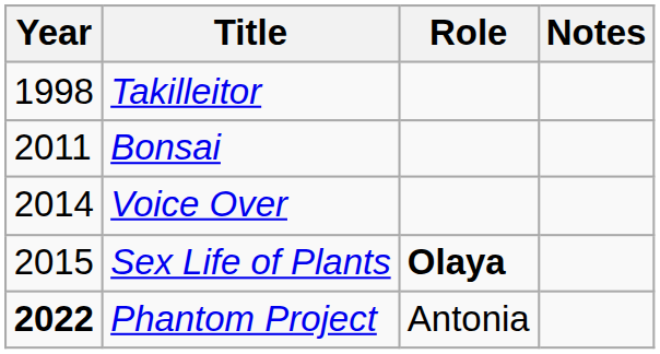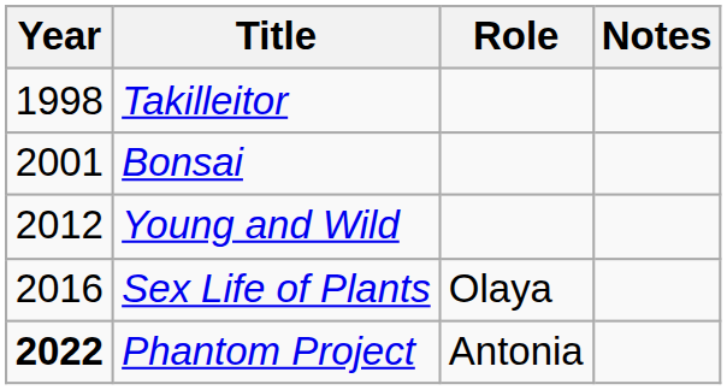 <table class="wikitable sortable">
 <tr>
 <th>Year</th>
 <th>Title</th>
 <th>Role</th>
 <th class="unsortable">Notes</th>
 </tr>
 <tr>
 <td>1998</td>
 <td><em><a href='#'>Takilleitor</a></em></td>
 <td></td>
 <td></td>
 </tr>
 <tr>
-<td>2011</td>
+<td>2001</td>
 <td><em><a href='#'>Bonsai</a></em></td>
 <td></td>
 <td></td>
 </tr>
 <tr>
-<td>2014</td>
-<td><em><a href='#'>Voice Over</a></em></td>
+<td>2012</td>
+<td><em><a href='#'>Young and Wild</a></em></td>
 <td></td>
 <td></td>
 </tr>
 <tr>
-<td>2015</td>
+<td>2016</td>
 <td><em><a href='#'>Sex Life of Plants</a></em></td>
-<td><strong>Olaya</strong></td>
+<td>Olaya</td>
 <td></td>
 </tr>
 <tr>
 <td><strong>2022</strong></td>
 <td><em><a href='#'>Phantom Project</a></em></td>
 <td>Antonia</td>
 <td></td>
 </tr>
 </table>
